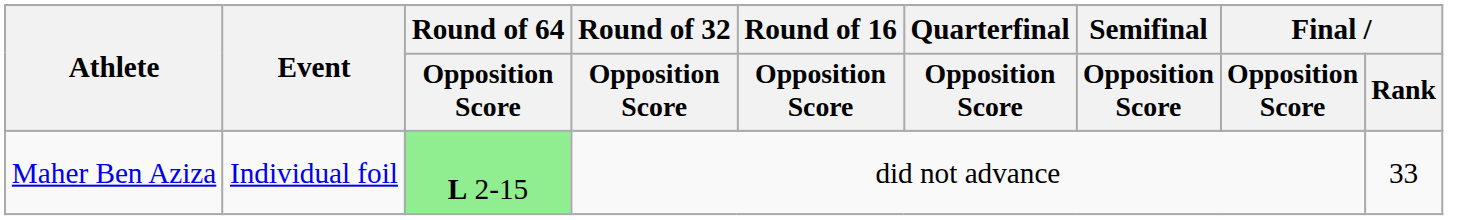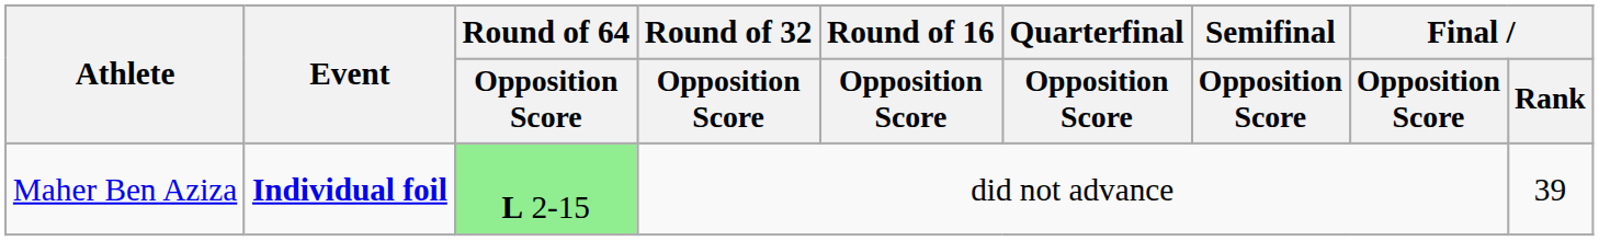 <table class="wikitable" style="font-size:90%">
 <tr>
 <th rowspan="2">Athlete</th>
 <th rowspan="2">Event</th>
 <th>Round of 64</th>
 <th>Round of 32</th>
 <th>Round of 16</th>
 <th>Quarterfinal</th>
 <th>Semifinal</th>
 <th colspan=2>Final / </th>
 </tr>
 <tr style="font-size:95%">
 <th>Opposition <br> Score</th>
 <th>Opposition <br> Score</th>
 <th>Opposition <br> Score</th>
 <th>Opposition <br> Score</th>
 <th>Opposition <br> Score</th>
 <th>Opposition <br> Score</th>
 <th>Rank</th>
 </tr>
 <tr align=center>
 <td align=left><a href='#'>Maher Ben Aziza</a></td>
-<td align=left><a href='#'>Individual foil</a></td>
+<td align=left><strong><a href='#'>Individual foil</a></strong></td>
 <td style="background: lightgreen;"><br><strong>L</strong> 2-15</td>
 <td colspan=5>did not advance</td>
-<td>33</td>
+<td>39</td>
 </tr>
 </table>
